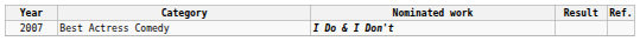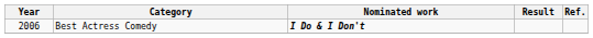 <table class=wikitable>
 <tr>
 <th scope="col" style="width:5em;">Year</th>
 <th scope="col" style="width:26em;">Category</th>
 <th scope="col" style="width:25em;">Nominated work</th>
 <th scope="col" style="width:5em;">Result</th>
 <th>Ref.</th>
 </tr>
 <tr>
-<td style="text-align:center;">2007</td>
+<td style="text-align:center;">2006</td>
 <td>Best Actress Comedy</td>
 <td><strong><em>I Do & I Don't</em></strong></td>
 <td></td>
 <td style="text-align:center;"></td>
 </tr>
 <tr>
 </tr>
 </table>
